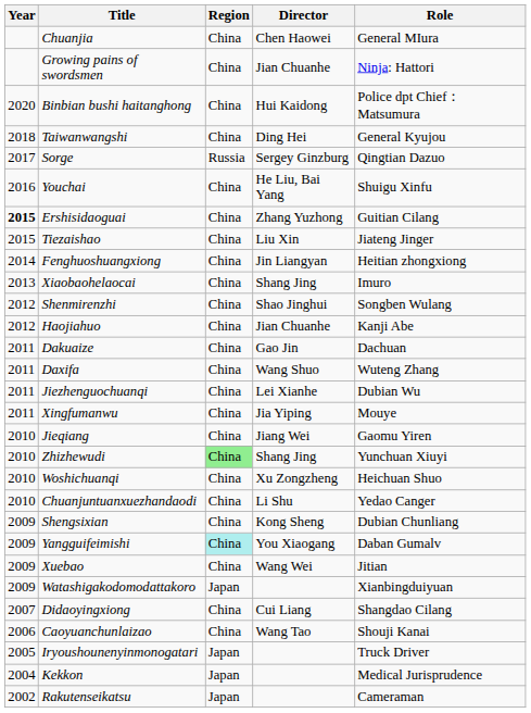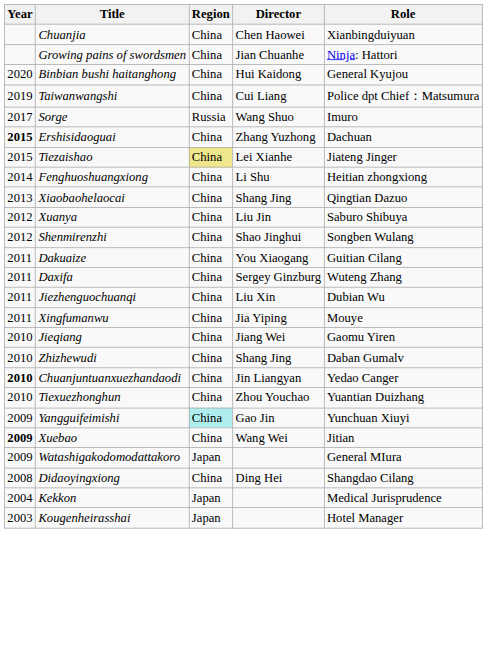 <table class="wikitable">
 <tr>
 <th>Year</th>
 <th>Title</th>
 <th>Region</th>
 <th>Director</th>
 <th>Role</th>
 </tr>
 <tr>
 <td></td>
 <td><em>Chuanjia</em></td>
 <td>China</td>
 <td>Chen Haowei</td>
-<td>General MIura</td>
+<td>Xianbingduiyuan</td>
 </tr>
 <tr>
 <td></td>
 <td><em>Growing pains of swordsmen</em></td>
 <td>China</td>
 <td>Jian Chuanhe</td>
 <td><a href='#'>Ninja</a>: Hattori</td>
 </tr>
 <tr>
 <td>2020</td>
 <td><em>Binbian bushi haitanghong</em></td>
 <td>China</td>
 <td>Hui Kaidong</td>
-<td>Police dpt Chief：Matsumura</td>
+<td>General Kyujou</td>
 </tr>
 <tr>
-<td>2018</td>
+<td>2019</td>
 <td><em>Taiwanwangshi</em></td>
 <td>China</td>
-<td>Ding Hei</td>
-<td>General Kyujou</td>
+<td>Cui Liang</td>
+<td>Police dpt Chief：Matsumura</td>
 </tr>
 <tr>
 <td>2017</td>
 <td><em>Sorge</em></td>
 <td>Russia</td>
-<td>Sergey Ginzburg</td>
-<td>Qingtian Dazuo</td>
-</tr>
-<tr>
-<td>2016</td>
-<td><em>Youchai</em></td>
-<td>China</td>
-<td>He Liu, Bai Yang</td>
-<td>Shuigu Xinfu</td>
+<td>Wang Shuo</td>
+<td>Imuro</td>
 </tr>
 <tr>
 <td><strong>2015</strong></td>
 <td><em>Ershisidaoguai</em></td>
 <td>China</td>
 <td>Zhang Yuzhong</td>
-<td>Guitian Cilang</td>
+<td>Dachuan</td>
 </tr>
 <tr>
 <td>2015</td>
 <td><em>Tiezaishao</em></td>
-<td>China</td>
-<td>Liu Xin</td>
+<td style="background: khaki;">China</td>
+<td>Lei Xianhe</td>
 <td>Jiateng Jinger</td>
 </tr>
 <tr>
 <td>2014</td>
 <td><em>Fenghuoshuangxiong</em></td>
 <td>China</td>
-<td>Jin Liangyan</td>
+<td>Li Shu</td>
 <td>Heitian zhongxiong</td>
 </tr>
 <tr>
 <td>2013</td>
 <td><em>Xiaobaohelaocai</em></td>
 <td>China</td>
 <td>Shang Jing</td>
-<td>Imuro</td>
+<td>Qingtian Dazuo</td>
+</tr>
+<tr>
+<td>2012</td>
+<td><em>Xuanya</em></td>
+<td>China</td>
+<td>Liu Jin</td>
+<td>Saburo Shibuya</td>
 </tr>
 <tr>
 <td>2012</td>
 <td><em>Shenmirenzhi</em></td>
 <td>China</td>
 <td>Shao Jinghui</td>
 <td>Songben Wulang</td>
 </tr>
 <tr>
-<td>2012</td>
-<td><em>Haojiahuo</em></td>
-<td>China</td>
-<td>Jian Chuanhe</td>
-<td>Kanji Abe</td>
-</tr>
-<tr>
 <td>2011</td>
 <td><em>Dakuaize</em></td>
 <td>China</td>
-<td>Gao Jin</td>
-<td>Dachuan</td>
+<td>You Xiaogang</td>
+<td>Guitian Cilang</td>
 </tr>
 <tr>
 <td>2011</td>
 <td><em>Daxifa</em></td>
 <td>China</td>
-<td>Wang Shuo</td>
+<td>Sergey Ginzburg</td>
 <td>Wuteng Zhang</td>
 </tr>
 <tr>
 <td>2011</td>
 <td><em>Jiezhenguochuanqi</em></td>
 <td>China</td>
-<td>Lei Xianhe</td>
+<td>Liu Xin</td>
 <td>Dubian Wu</td>
 </tr>
 <tr>
 <td>2011</td>
 <td><em>Xingfumanwu</em></td>
 <td>China</td>
 <td>Jia Yiping</td>
 <td>Mouye</td>
 </tr>
 <tr>
 <td>2010</td>
 <td><em>Jieqiang</em></td>
 <td>China</td>
 <td>Jiang Wei</td>
 <td>Gaomu Yiren</td>
 </tr>
 <tr>
 <td>2010</td>
 <td><em>Zhizhewudi</em></td>
-<td style="background: lightgreen;">China</td>
+<td>China</td>
 <td>Shang Jing</td>
-<td>Yunchuan Xiuyi</td>
+<td>Daban Gumalv</td>
+</tr>
+<tr>
+<td><strong>2010</strong></td>
+<td><em>Chuanjuntuanxuezhandaodi</em></td>
+<td>China</td>
+<td>Jin Liangyan</td>
+<td>Yedao Canger</td>
 </tr>
 <tr>
 <td>2010</td>
-<td><em>Woshichuanqi</em></td>
+<td><em>Tiexuezhonghun</em></td>
 <td>China</td>
-<td>Xu Zongzheng</td>
-<td>Heichuan Shuo</td>
-</tr>
-<tr>
-<td>2010</td>
-<td><em>Chuanjuntuanxuezhandaodi</em></td>
-<td>China</td>
-<td>Li Shu</td>
-<td>Yedao Canger</td>
-</tr>
-<tr>
-<td>2009</td>
-<td><em>Shengsixian</em></td>
-<td>China</td>
-<td>Kong Sheng</td>
-<td>Dubian Chunliang</td>
+<td>Zhou Youchao</td>
+<td>Yuantian Duizhang</td>
 </tr>
 <tr>
 <td>2009</td>
 <td><em>Yangguifeimishi</em></td>
 <td style="background: paleturquoise;">China</td>
-<td>You Xiaogang</td>
-<td>Daban Gumalv</td>
+<td>Gao Jin</td>
+<td>Yunchuan Xiuyi</td>
 </tr>
 <tr>
-<td>2009</td>
+<td><strong>2009</strong></td>
 <td><em>Xuebao</em></td>
 <td>China</td>
 <td>Wang Wei</td>
 <td>Jitian</td>
 </tr>
 <tr>
 <td>2009</td>
 <td><em>Watashigakodomodattakoro</em></td>
 <td>Japan</td>
 <td></td>
-<td>Xianbingduiyuan</td>
+<td>General MIura</td>
 </tr>
 <tr>
-<td>2007</td>
+<td>2008</td>
 <td><em>Didaoyingxiong</em></td>
 <td>China</td>
-<td>Cui Liang</td>
+<td>Ding Hei</td>
 <td>Shangdao Cilang</td>
-</tr>
-<tr>
-<td>2006</td>
-<td><em>Caoyuanchunlaizao</em></td>
-<td>China</td>
-<td>Wang Tao</td>
-<td>Shouji Kanai</td>
-</tr>
-<tr>
-<td>2005</td>
-<td><em>Iryoushounenyinmonogatari</em></td>
-<td>Japan</td>
-<td></td>
-<td>Truck Driver</td>
 </tr>
 <tr>
 <td>2004</td>
 <td><em>Kekkon</em></td>
 <td>Japan</td>
 <td></td>
 <td>Medical Jurisprudence</td>
 </tr>
 <tr>
-<td>2002</td>
-<td><em>Rakutenseikatsu</em></td>
+<td>2003</td>
+<td><em>Kougenheirasshai</em></td>
 <td>Japan</td>
 <td></td>
-<td>Cameraman</td>
+<td>Hotel Manager</td>
 </tr>
 </table>
